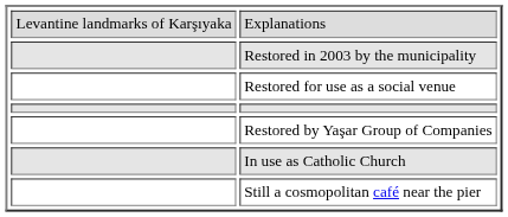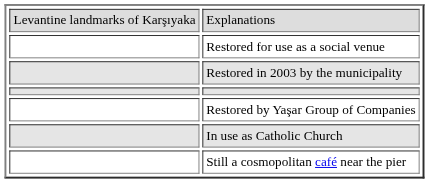 <table border="2" style="font-size: 85%" align=right cellpadding="3" cellspacing="3">
 <tr bgcolor="#dddddd">
 <td>Levantine landmarks of Karşıyaka</td>
 <td>Explanations</td>
 </tr>
+<tr bgcolor="#ffffff">
+<td></td>
+<td>Restored for use as a social venue</td>
+</tr>
 <tr bgcolor="#e5e5e5">
 <td></td>
 <td>Restored in 2003 by the municipality</td>
-</tr>
-<tr bgcolor="#ffffff">
-<td></td>
-<td>Restored for use as a social venue</td>
 </tr>
 <tr bgcolor="#e5e5e5">
 <td></td>
 <td></td>
 </tr>
 <tr bgcolor="#ffffff">
 <td></td>
 <td>Restored by Yaşar Group of Companies</td>
 </tr>
 <tr bgcolor="#e5e5e5">
 <td></td>
 <td>In use as Catholic Church</td>
 </tr>
 <tr bgcolor="#ffffff">
 <td></td>
 <td>Still a cosmopolitan <a href='#'>café</a> near the pier</td>
 </tr>
 </table>
